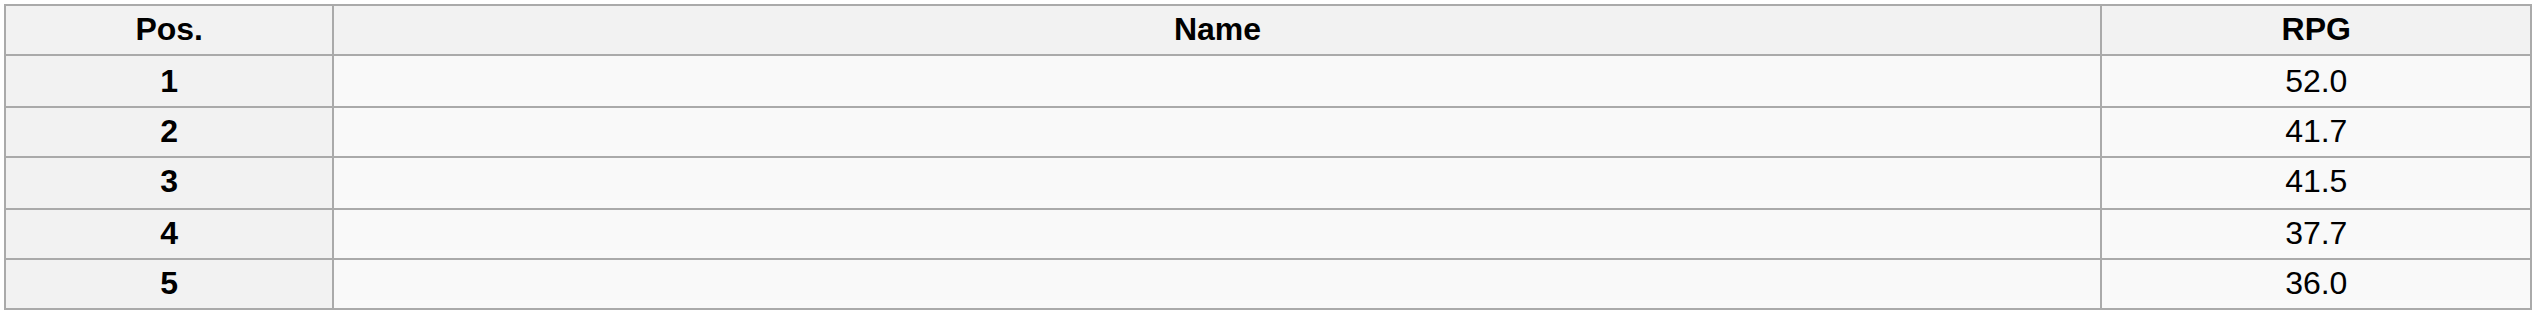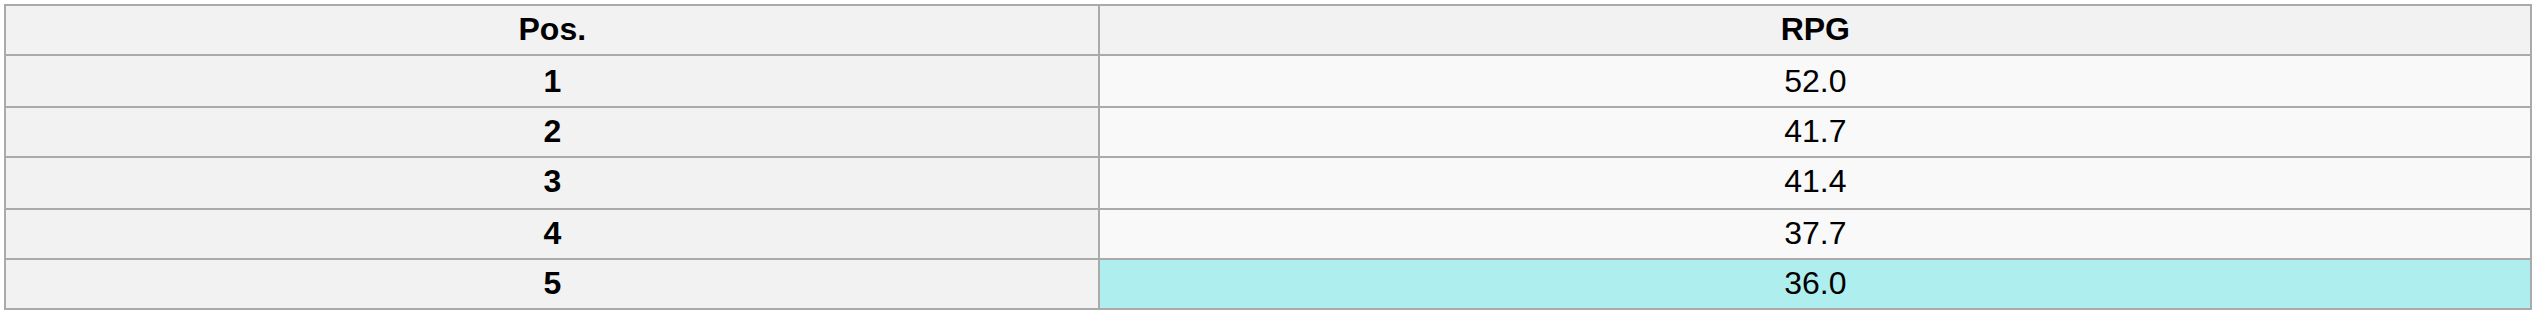 <table class=wikitable width=100% style="text-align:center;">
 <tr>
 <th width="13%">Pos.</th>
-<th width="70%">Name</th>
 <th width="17%">RPG</th>
 </tr>
 <tr>
 <th>1</th>
-<td align=left></td>
 <td>52.0</td>
 </tr>
 <tr>
 <th>2</th>
-<td align=left></td>
 <td>41.7</td>
 </tr>
 <tr>
 <th>3</th>
-<td align=left></td>
-<td>41.5</td>
+<td>41.4</td>
 </tr>
 <tr>
 <th>4</th>
-<td align=left></td>
 <td>37.7</td>
 </tr>
 <tr>
 <th>5</th>
-<td align=left></td>
-<td>36.0</td>
+<td style="background: paleturquoise;">36.0</td>
 </tr>
 </table>
